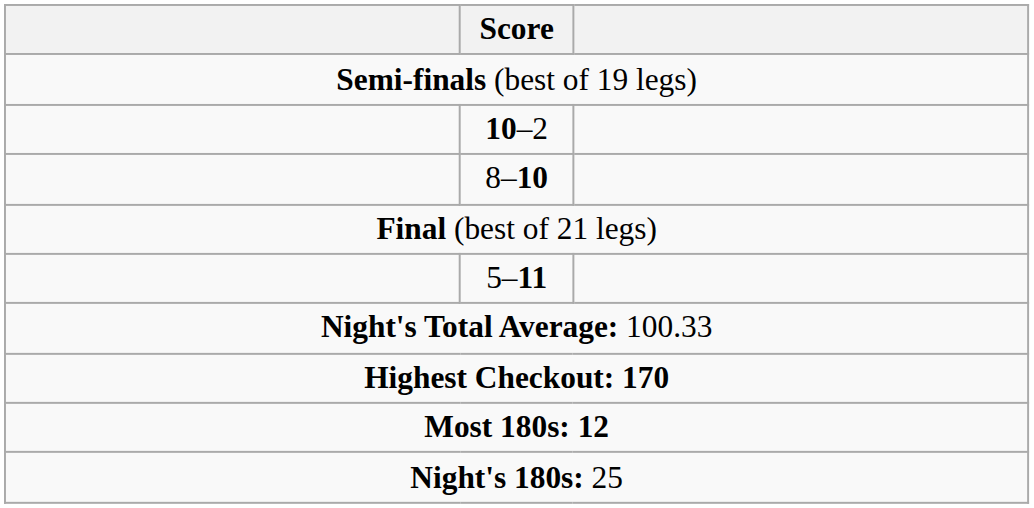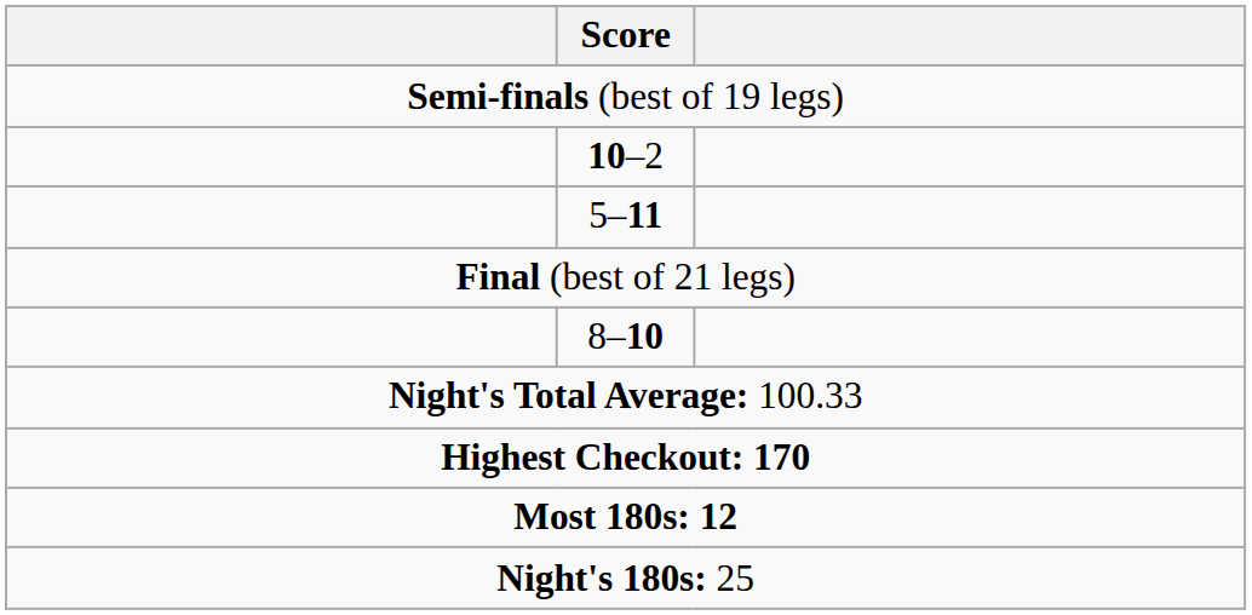 <table class=wikitable style="text-align:center">
 <tr>
 <th width=225></th>
 <th width=50>Score</th>
 <th width=225></th>
 </tr>
 <tr align=center>
 <td colspan="3"><strong>Semi-finals</strong> (best of 19 legs)</td>
 </tr>
 <tr align=left>
 <td align=right></td>
 <td align=center><strong>10</strong>–2</td>
 <td></td>
 </tr>
 <tr align=left>
 <td align=right></td>
-<td align=center>8–<strong>10</strong></td>
+<td align=center>5–<strong>11</strong></td>
 <td></td>
 </tr>
 <tr align=center>
 <td colspan="3"><strong>Final</strong> (best of 21 legs)</td>
 </tr>
 <tr align=left>
 <td align=right></td>
-<td align=center>5–<strong>11</strong></td>
+<td align=center>8–<strong>10</strong></td>
 <td></td>
 </tr>
 <tr align=center>
 <td colspan="3"><strong>Night's Total Average:</strong> 100.33</td>
 </tr>
 <tr align=center>
 <td colspan="3"><strong>Highest Checkout:</strong>  <strong>170</strong></td>
 </tr>
 <tr align=center>
 <td colspan="3"><strong>Most 180s:</strong>  <strong>12</strong></td>
 </tr>
 <tr align=center>
 <td colspan="3"><strong>Night's 180s:</strong> 25</td>
 </tr>
 </table>
